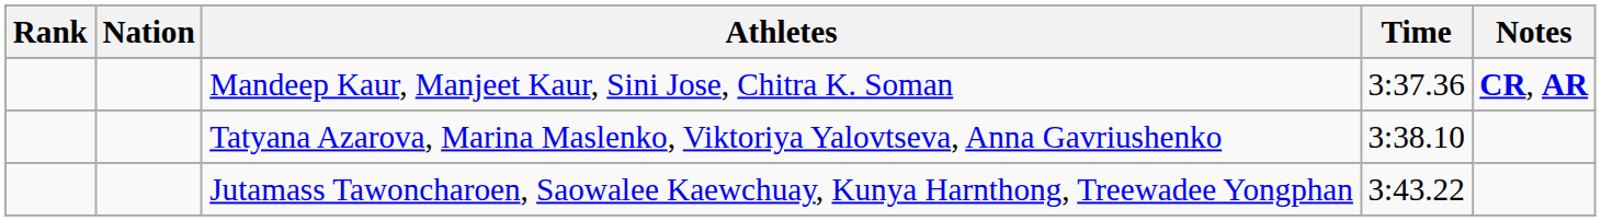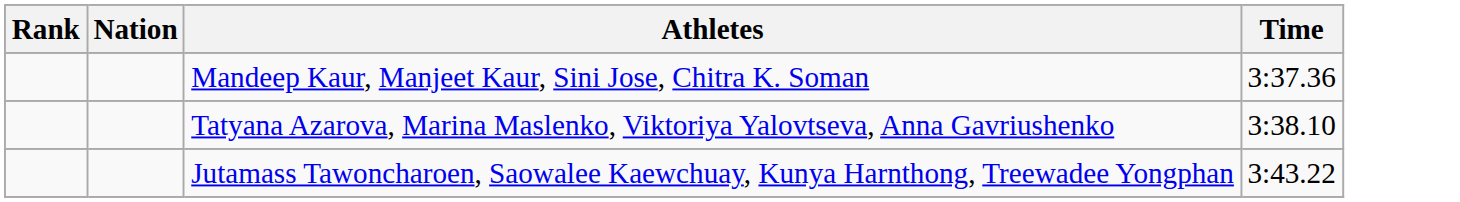 <table class="wikitable sortable" style="text-align:center;font-size:95%">
 <tr>
 <th>Rank</th>
 <th>Nation</th>
 <th>Athletes</th>
 <th>Time</th>
-<th>Notes</th>
 </tr>
 <tr>
 <td></td>
 <td align=left></td>
 <td align=left><a href='#'>Mandeep Kaur</a>, <a href='#'>Manjeet Kaur</a>, <a href='#'>Sini Jose</a>, <a href='#'>Chitra K. Soman</a></td>
 <td>3:37.36</td>
-<td><strong><a href='#'>CR</a></strong>, <strong><a href='#'>AR</a></strong></td>
 </tr>
 <tr>
 <td></td>
 <td align=left></td>
 <td align=left><a href='#'>Tatyana Azarova</a>, <a href='#'>Marina Maslenko</a>, <a href='#'>Viktoriya Yalovtseva</a>, <a href='#'>Anna Gavriushenko</a></td>
 <td>3:38.10</td>
-<td></td>
 </tr>
 <tr>
 <td></td>
 <td align=left></td>
 <td align=left><a href='#'>Jutamass Tawoncharoen</a>, <a href='#'>Saowalee Kaewchuay</a>, <a href='#'>Kunya Harnthong</a>, <a href='#'>Treewadee Yongphan</a></td>
 <td>3:43.22</td>
-<td></td>
 </tr>
 </table>
